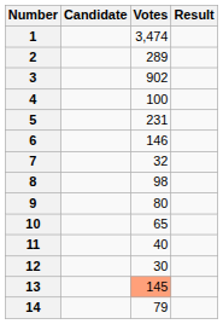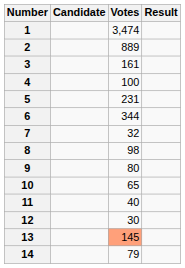 <table class="wikitable sortable">
 <tr>
 <th scope="col">Number</th>
 <th scope="col">Candidate</th>
 <th scope="col">Votes</th>
 <th scope="col">Result</th>
 </tr>
 <tr>
 <th scope="row">1</th>
 <td></td>
 <td style="text-align:right">3,474</td>
 <td></td>
 </tr>
 <tr>
 <th scope="row">2</th>
 <td></td>
-<td style="text-align:right">289</td>
+<td style="text-align:right">889</td>
 <td></td>
 </tr>
 <tr>
 <th scope="row">3</th>
 <td></td>
-<td style="text-align:right">902</td>
+<td style="text-align:right">161</td>
 <td></td>
 </tr>
 <tr>
 <th scope="row">4</th>
 <td></td>
 <td style="text-align:right">100</td>
 <td></td>
 </tr>
 <tr>
 <th scope="row">5</th>
 <td></td>
 <td style="text-align:right">231</td>
 <td></td>
 </tr>
 <tr>
 <th scope="row">6</th>
 <td></td>
-<td style="text-align:right">146</td>
+<td style="text-align:right">344</td>
 <td></td>
 </tr>
 <tr>
 <th scope="row">7</th>
 <td></td>
 <td style="text-align:right">32</td>
 <td></td>
 </tr>
 <tr>
 <th scope="row">8</th>
 <td></td>
 <td style="text-align:right">98</td>
 <td></td>
 </tr>
 <tr>
 <th scope="row">9</th>
 <td></td>
 <td style="text-align:right">80</td>
 <td></td>
 </tr>
 <tr>
 <th scope="row">10</th>
 <td></td>
 <td style="text-align:right">65</td>
 <td></td>
 </tr>
 <tr>
 <th scope="row">11</th>
 <td></td>
 <td style="text-align:right">40</td>
 <td></td>
 </tr>
 <tr>
 <th scope="row">12</th>
 <td></td>
 <td style="text-align:right">30</td>
 <td></td>
 </tr>
 <tr>
 <th scope="row">13</th>
 <td></td>
 <td style="background: lightsalmon; text-align:right">145</td>
 <td></td>
 </tr>
 <tr>
 <th scope="row">14</th>
 <td></td>
 <td style="text-align:right">79</td>
 <td></td>
 </tr>
 </table>
